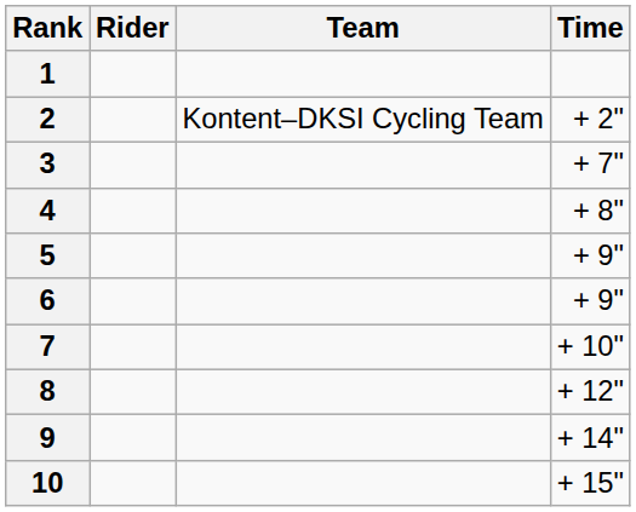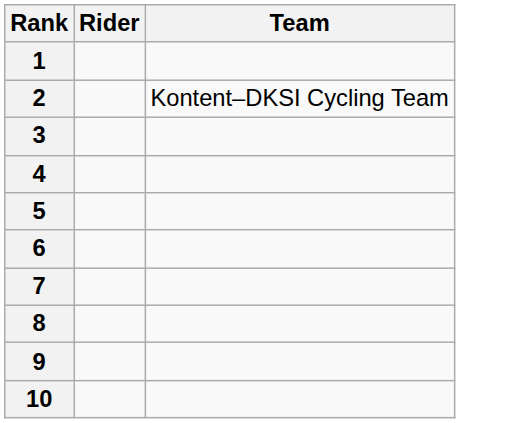 <table class="wikitable">
 <tr>
 <th scope="col">Rank</th>
 <th scope="col">Rider</th>
 <th scope="col">Team</th>
-<th scope="col">Time</th>
 </tr>
 <tr>
 <th scope="row">1</th>
 <td> </td>
-<td></td>
 <td></td>
 </tr>
 <tr>
 <th scope="row">2</th>
 <td> </td>
 <td>Kontent–DKSI Cycling Team</td>
-<td align="right">+ 2"</td>
 </tr>
 <tr>
 <th scope="row">3</th>
 <td></td>
 <td></td>
-<td align="right">+ 7"</td>
 </tr>
 <tr>
 <th scope="row">4</th>
 <td></td>
 <td></td>
-<td align="right">+ 8"</td>
 </tr>
 <tr>
 <th scope="row">5</th>
 <td></td>
 <td></td>
-<td align="right">+ 9"</td>
 </tr>
 <tr>
 <th scope="row">6</th>
 <td> </td>
 <td></td>
-<td align="right">+ 9"</td>
 </tr>
 <tr>
 <th scope="row">7</th>
 <td></td>
 <td></td>
-<td align="right">+ 10"</td>
 </tr>
 <tr>
 <th scope="row">8</th>
 <td></td>
 <td></td>
-<td align="right">+ 12"</td>
 </tr>
 <tr>
 <th scope="row">9</th>
 <td></td>
 <td></td>
-<td align="right">+ 14"</td>
 </tr>
 <tr>
 <th scope="row">10</th>
 <td></td>
 <td></td>
-<td align="right">+ 15"</td>
 </tr>
 </table>
